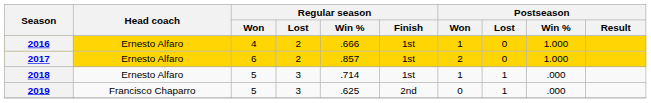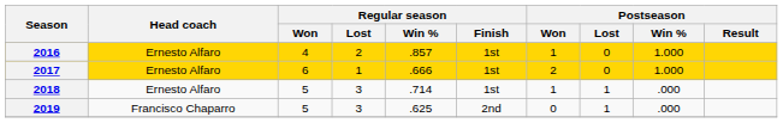 <table class="wikitable" style="font-size: 95%; text-align:center; width:65em">
 <tr>
 <th rowspan="2">Season</th>
 <th rowspan="2">Head coach</th>
 <th colspan="4">Regular season</th>
 <th colspan="4">Postseason</th>
 </tr>
 <tr>
 <th>Won</th>
 <th>Lost</th>
 <th>Win %</th>
 <th>Finish</th>
 <th>Won</th>
 <th>Lost</th>
 <th>Win %</th>
 <th>Result</th>
 </tr>
 <tr style="background:#FFD604;">
 <th><a href='#'>2016</a></th>
 <td>Ernesto Alfaro</td>
 <td>4</td>
 <td>2</td>
-<td>.666</td>
+<td>.857</td>
 <td>1st </td>
 <td>1</td>
 <td>0</td>
 <td>1.000</td>
 <td></td>
 </tr>
 <tr style="background:#FFD604;">
 <th><a href='#'>2017</a></th>
 <td>Ernesto Alfaro</td>
 <td>6</td>
-<td>2</td>
-<td>.857</td>
+<td>1</td>
+<td>.666</td>
 <td>1st </td>
 <td>2</td>
 <td>0</td>
 <td>1.000</td>
 <td></td>
 </tr>
 <tr>
 <th><a href='#'>2018</a></th>
 <td>Ernesto Alfaro</td>
 <td>5</td>
 <td>3</td>
 <td>.714</td>
 <td>1st </td>
 <td>1</td>
 <td>1</td>
 <td>.000</td>
 <td></td>
 </tr>
 <tr>
 <th><a href='#'>2019</a></th>
 <td>Francisco Chaparro</td>
 <td>5</td>
 <td>3</td>
 <td>.625</td>
 <td>2nd </td>
 <td>0</td>
 <td>1</td>
 <td>.000</td>
 <td></td>
 </tr>
 <tr>
 </tr>
 </table>
